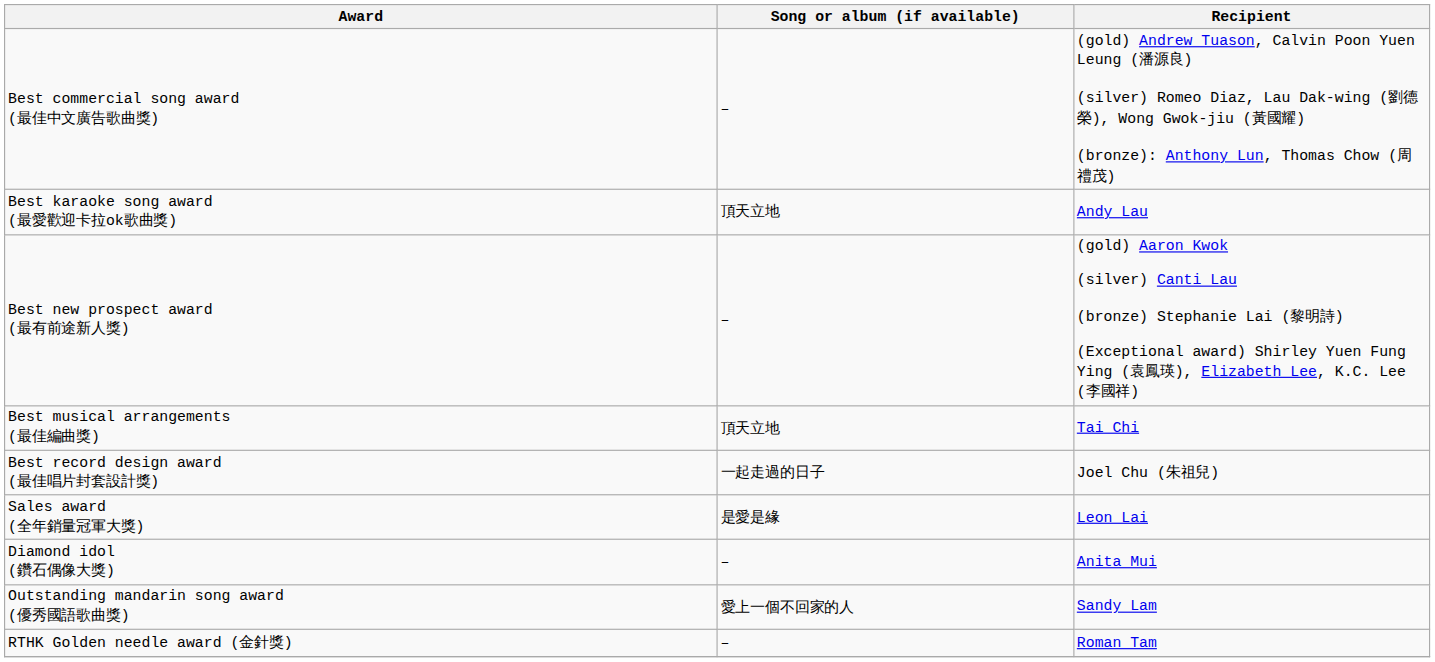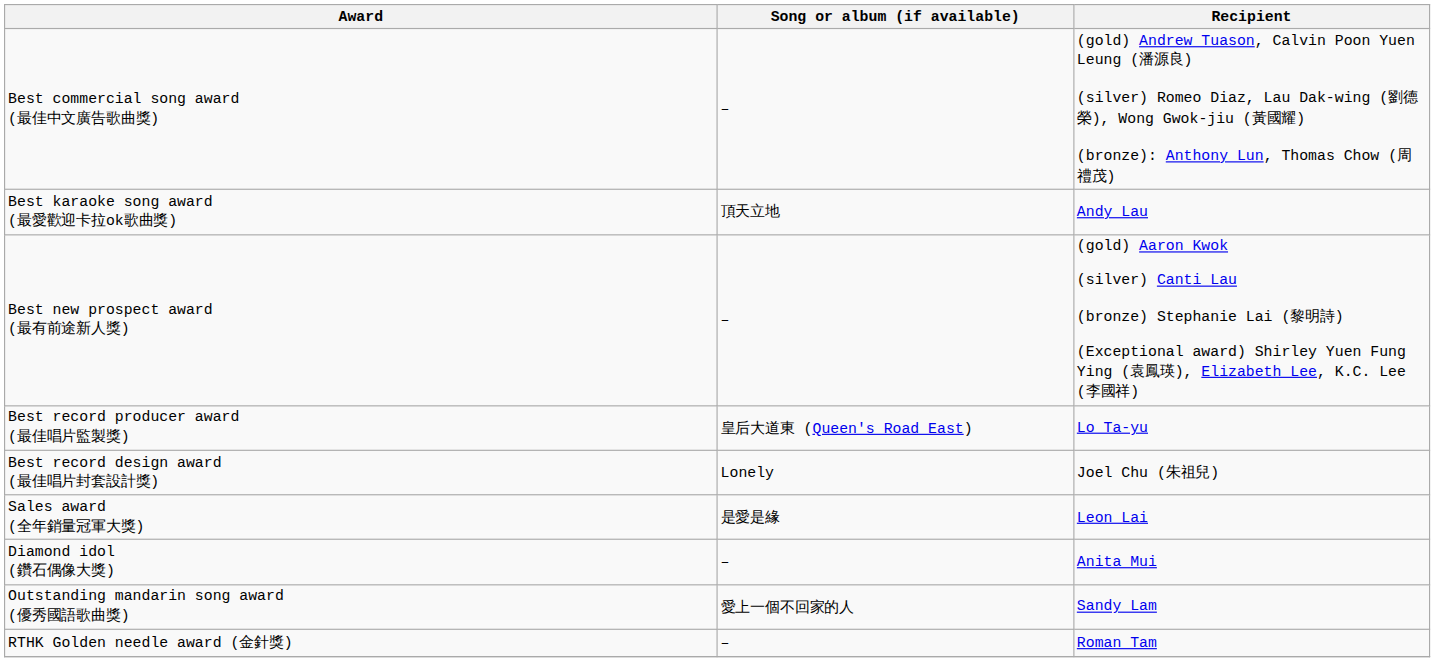 <table class="wikitable">
 <tr>
 <th width=40%>Award</th>
 <th width=20%>Song or album (if available)</th>
 <th width=20%>Recipient</th>
 </tr>
 <tr>
 <td>Best commercial song award<br>(最佳中文廣告歌曲獎)</td>
 <td>–</td>
 <td>(gold) <a href='#'>Andrew Tuason</a>, Calvin Poon Yuen Leung (潘源良)<br><br>(silver) Romeo Diaz, Lau Dak-wing (劉德榮), Wong Gwok-jiu (黃國耀)<br><br>(bronze): <a href='#'>Anthony Lun</a>, Thomas Chow (周禮茂)</td>
 </tr>
 <tr>
 <td>Best karaoke song award<br>(最愛歡迎卡拉ok歌曲獎)</td>
 <td>頂天立地</td>
 <td><a href='#'>Andy Lau</a></td>
 </tr>
 <tr>
 <td>Best new prospect award<br>(最有前途新人獎)</td>
 <td>–</td>
 <td>(gold) <a href='#'>Aaron Kwok</a><br><br>(silver) <a href='#'>Canti Lau</a><br><br>(bronze) Stephanie Lai (黎明詩)<br><br>(Exceptional award) Shirley Yuen Fung Ying (袁鳳瑛), <a href='#'>Elizabeth Lee</a>, K.C. Lee (李國祥)</td>
 </tr>
 <tr>
-<td>Best musical arrangements<br>(最佳編曲獎)</td>
-<td>頂天立地</td>
-<td><a href='#'>Tai Chi</a></td>
+<td>Best record producer award<br>(最佳唱片監製獎)</td>
+<td>皇后大道東 (<a href='#'>Queen's Road East</a>)</td>
+<td><a href='#'>Lo Ta-yu</a></td>
 </tr>
 <tr>
 <td>Best record design award<br>(最佳唱片封套設計獎)</td>
-<td>一起走過的日子</td>
+<td>Lonely</td>
 <td>Joel Chu (朱祖兒)</td>
 </tr>
 <tr>
 <td>Sales award<br>(全年銷量冠軍大獎)</td>
 <td>是愛是緣</td>
 <td><a href='#'>Leon Lai</a></td>
 </tr>
 <tr>
 <td>Diamond idol<br>(鑽石偶像大獎)</td>
 <td>–</td>
 <td><a href='#'>Anita Mui</a></td>
 </tr>
 <tr>
 <td>Outstanding mandarin song award<br>(優秀國語歌曲獎)</td>
 <td>愛上一個不回家的人</td>
 <td><a href='#'>Sandy Lam</a></td>
 </tr>
 <tr>
 <td>RTHK Golden needle award (金針獎)</td>
 <td>–</td>
 <td><a href='#'>Roman Tam</a></td>
 </tr>
 <tr>
 </tr>
 </table>
